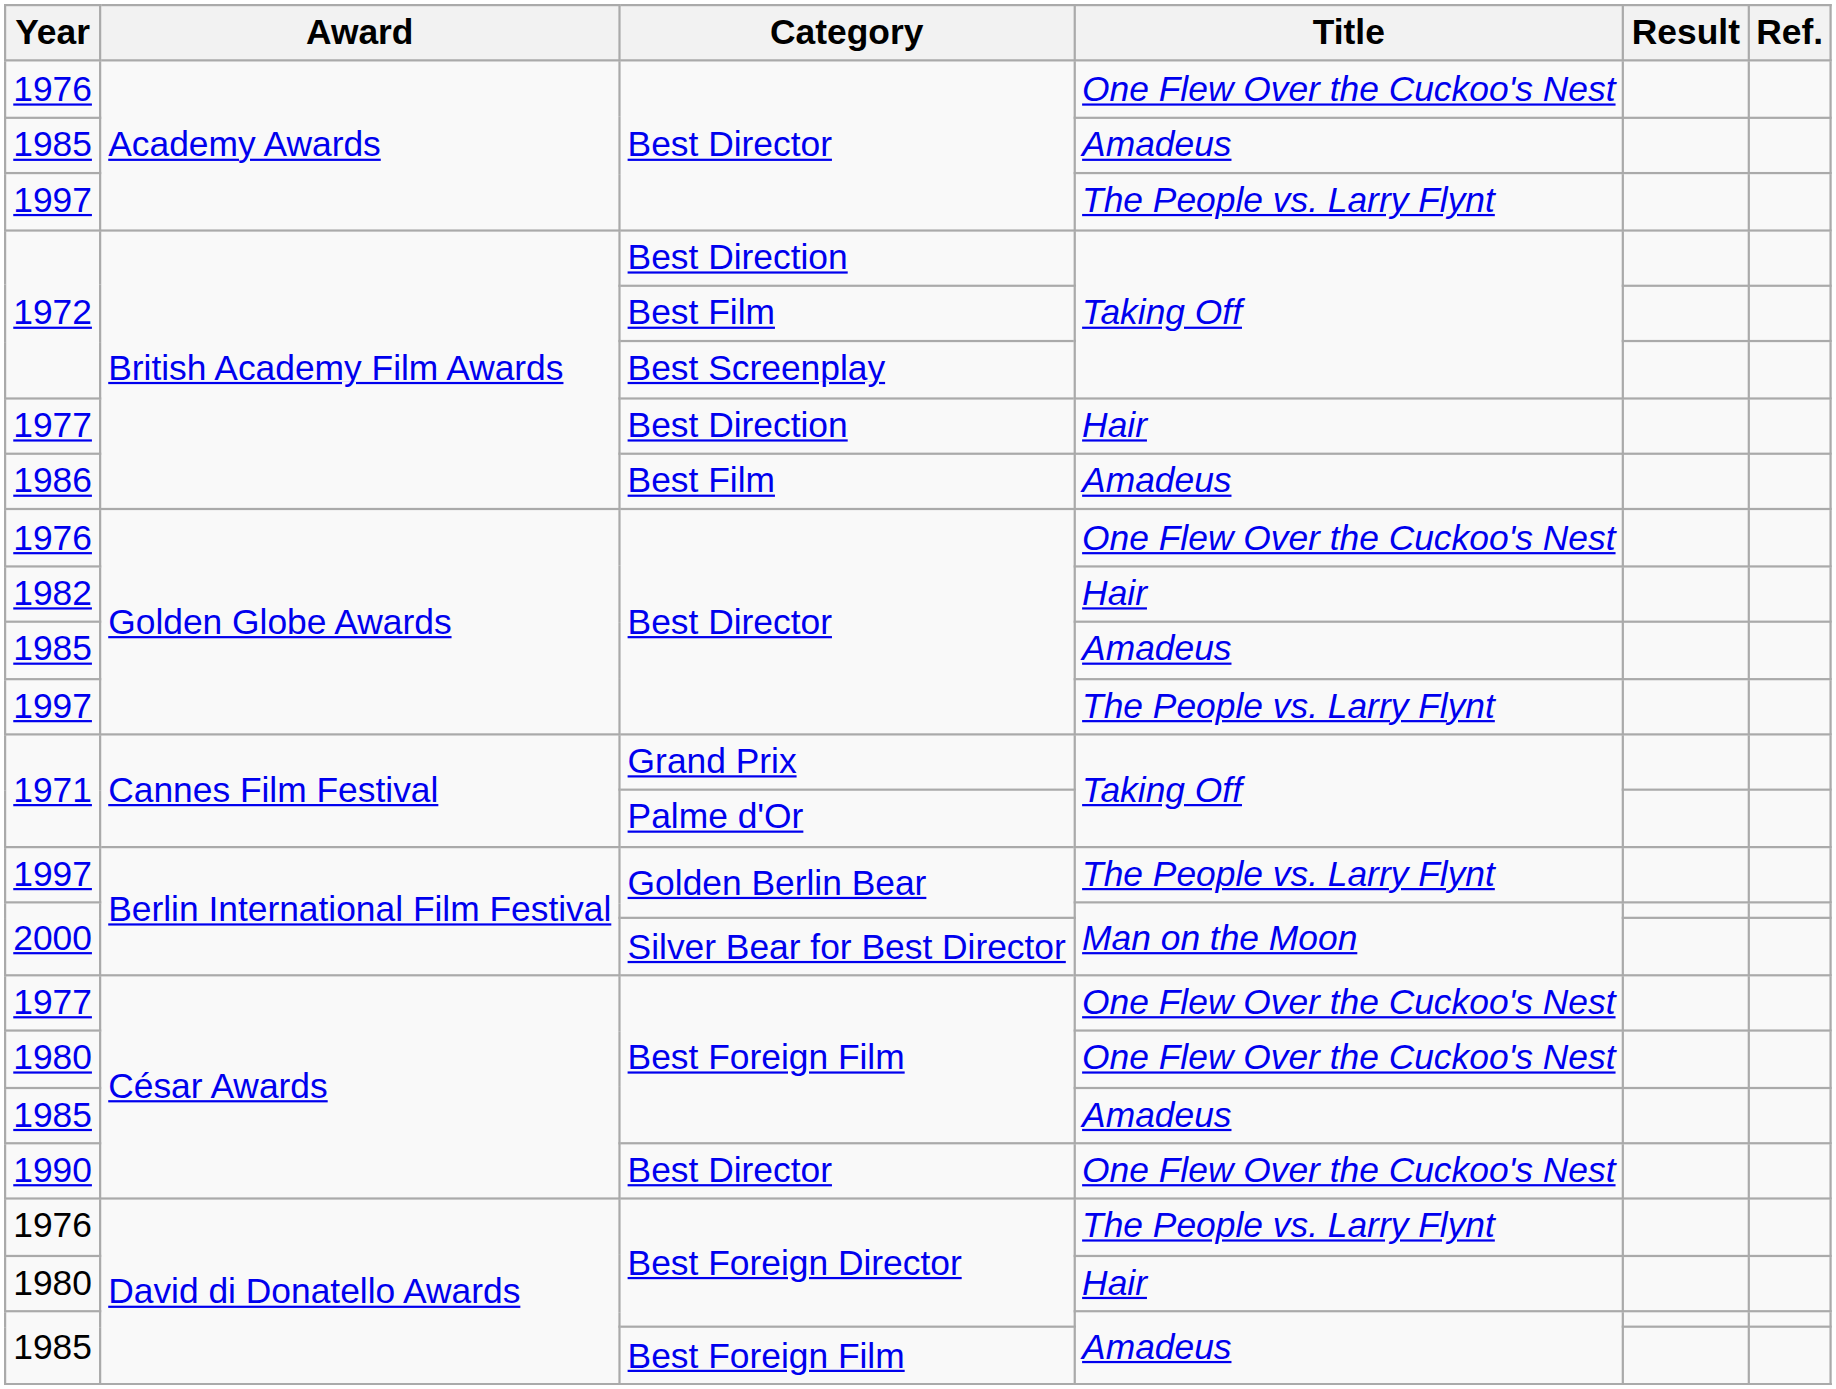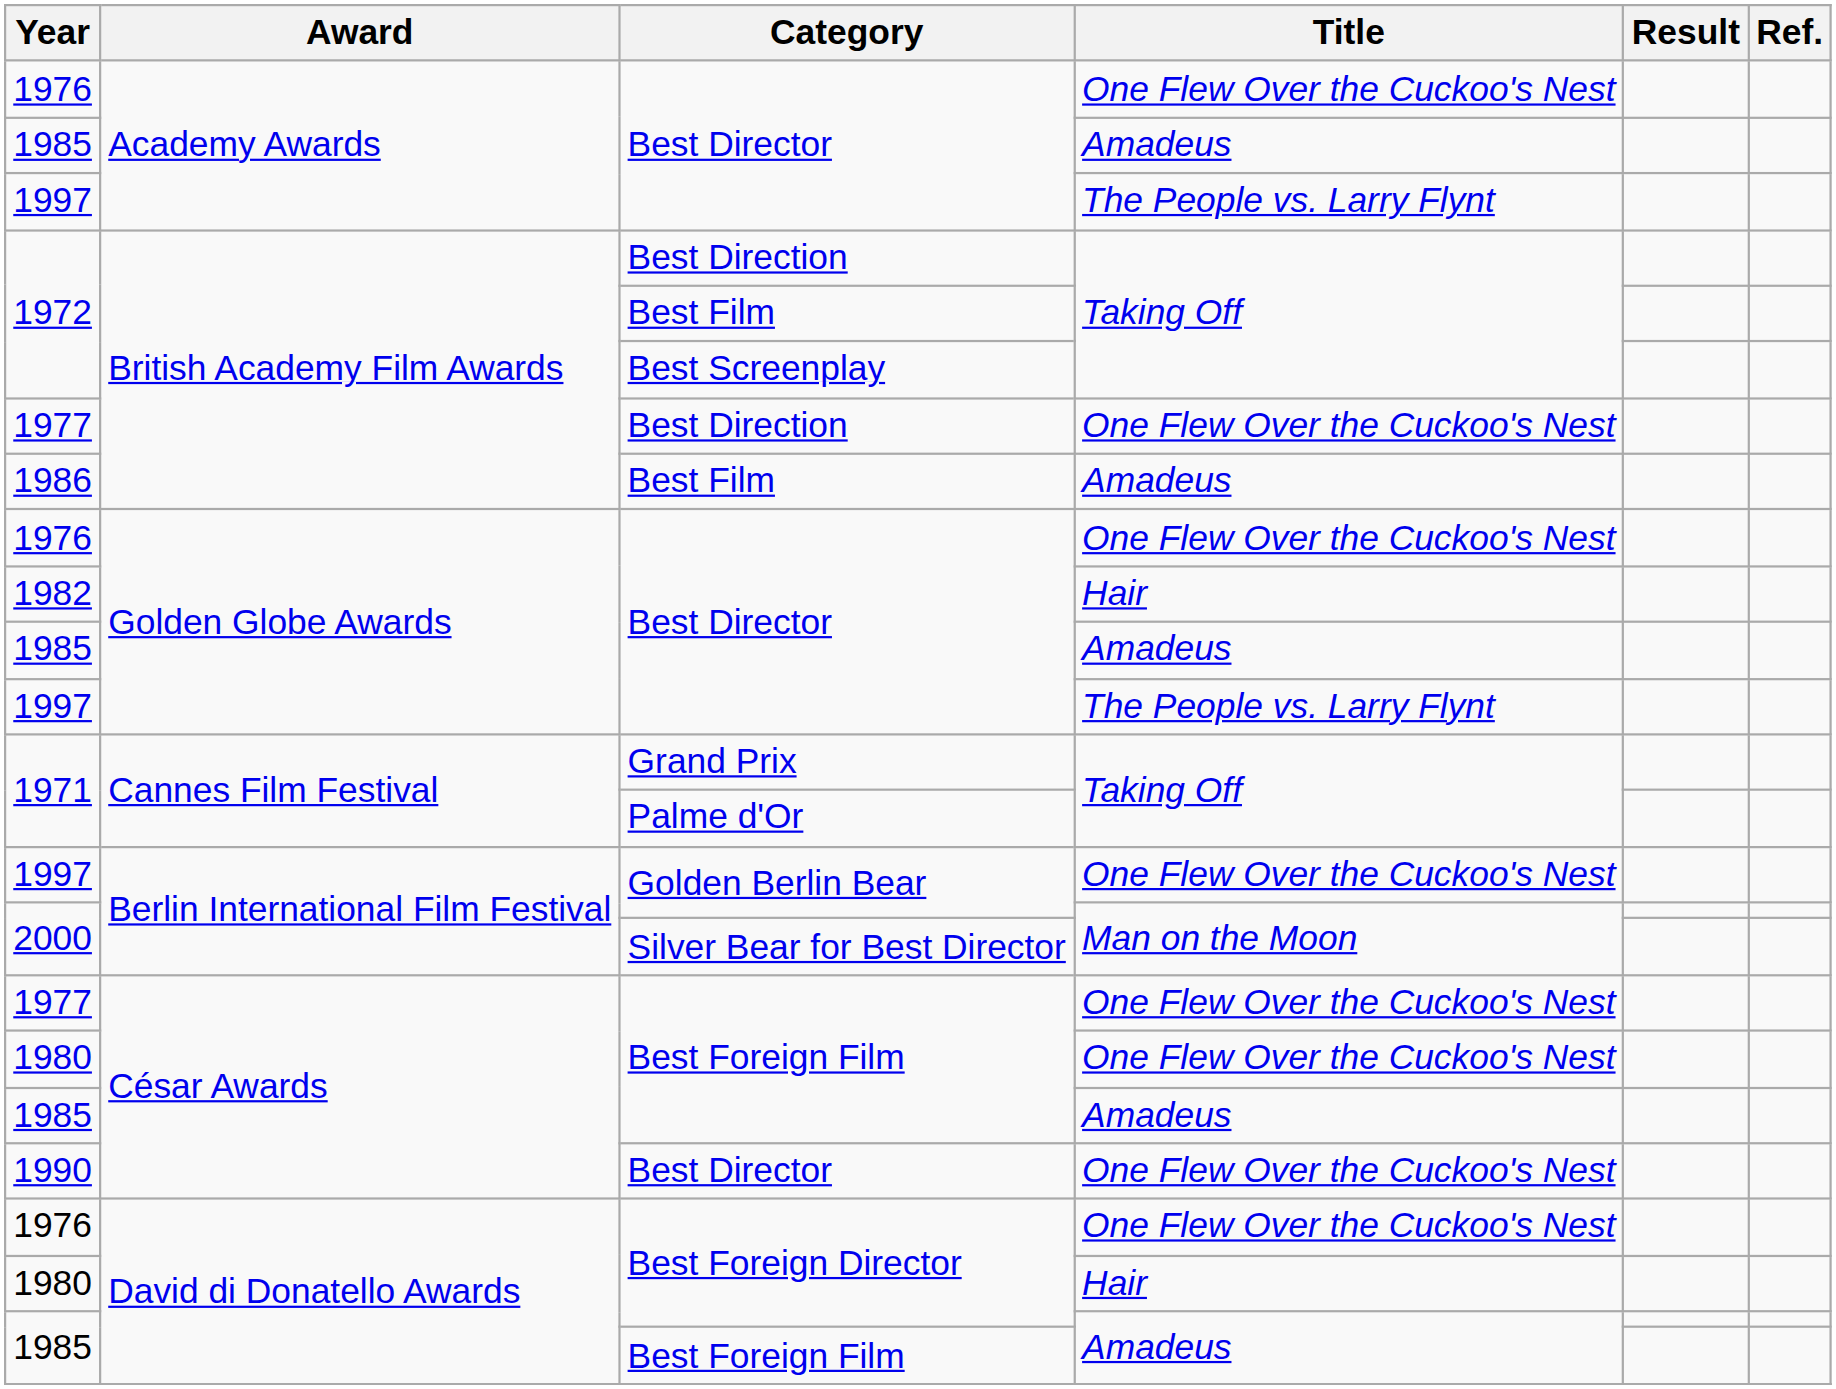 <table class="wikitable unsortable">
 <tr>
 <th>Year</th>
 <th>Award</th>
 <th>Category</th>
 <th>Title</th>
 <th>Result</th>
 <th>Ref.</th>
 </tr>
 <tr>
 <td><a href='#'>1976</a></td>
 <td rowspan=3><a href='#'>Academy Awards</a></td>
 <td rowspan="3"><a href='#'>Best Director</a></td>
 <td><em><a href='#'>One Flew Over the Cuckoo's Nest</a></em></td>
 <td></td>
 <td></td>
 </tr>
 <tr>
 <td><a href='#'>1985</a></td>
 <td><em><a href='#'>Amadeus</a></em></td>
 <td></td>
 <td></td>
 </tr>
 <tr>
 <td><a href='#'>1997</a></td>
 <td><em><a href='#'>The People vs. Larry Flynt</a></em></td>
 <td></td>
 <td></td>
 </tr>
 <tr>
 <td rowspan="3"><a href='#'>1972</a></td>
 <td rowspan=5><a href='#'>British Academy Film Awards</a></td>
 <td><a href='#'>Best Direction</a></td>
 <td rowspan="3"><em><a href='#'>Taking Off</a></em></td>
 <td></td>
 <td></td>
 </tr>
 <tr>
 <td><a href='#'>Best Film</a></td>
 <td></td>
 <td></td>
 </tr>
 <tr>
 <td><a href='#'>Best Screenplay</a></td>
 <td></td>
 <td></td>
 </tr>
 <tr>
 <td><a href='#'>1977</a></td>
 <td><a href='#'>Best Direction</a></td>
-<td><em><a href='#'>Hair</a></em></td>
+<td><em><a href='#'>One Flew Over the Cuckoo's Nest</a></em></td>
 <td></td>
 <td></td>
 </tr>
 <tr>
 <td><a href='#'>1986</a></td>
 <td><a href='#'>Best Film</a></td>
 <td><em><a href='#'>Amadeus</a></em></td>
 <td></td>
 <td></td>
 </tr>
 <tr>
 <td><a href='#'>1976</a></td>
 <td rowspan=4><a href='#'>Golden Globe Awards</a></td>
 <td rowspan="4"><a href='#'>Best Director</a></td>
 <td><em><a href='#'>One Flew Over the Cuckoo's Nest</a></em></td>
 <td></td>
 <td></td>
 </tr>
 <tr>
 <td><a href='#'>1982</a></td>
 <td><em><a href='#'>Hair</a></em></td>
 <td></td>
 <td></td>
 </tr>
 <tr>
 <td><a href='#'>1985</a></td>
 <td><em><a href='#'>Amadeus</a></em></td>
 <td></td>
 <td></td>
 </tr>
 <tr>
 <td><a href='#'>1997</a></td>
 <td><em><a href='#'>The People vs. Larry Flynt</a></em></td>
 <td></td>
 <td></td>
 </tr>
 <tr>
 <td rowspan="2"><a href='#'>1971</a></td>
 <td rowspan=2><a href='#'>Cannes Film Festival</a></td>
 <td><a href='#'>Grand Prix</a></td>
 <td rowspan="2"><em><a href='#'>Taking Off</a></em></td>
 <td></td>
 <td></td>
 </tr>
 <tr>
 <td><a href='#'>Palme d'Or</a></td>
 <td></td>
 <td></td>
 </tr>
 <tr>
 <td><a href='#'>1997</a></td>
 <td rowspan=3><a href='#'>Berlin International Film Festival</a></td>
 <td rowspan="2"><a href='#'>Golden Berlin Bear</a></td>
-<td><em><a href='#'>The People vs. Larry Flynt</a></em></td>
+<td><em><a href='#'>One Flew Over the Cuckoo's Nest</a></em></td>
 <td></td>
 <td></td>
 </tr>
 <tr>
 <td rowspan="2"><a href='#'>2000</a></td>
 <td rowspan="2"><em><a href='#'>Man on the Moon</a></em></td>
 <td></td>
 <td></td>
 </tr>
 <tr>
 <td><a href='#'>Silver Bear for Best Director</a></td>
 <td></td>
 <td></td>
 </tr>
 <tr>
 <td><a href='#'>1977</a></td>
 <td rowspan=4><a href='#'>César Awards</a></td>
 <td rowspan="3"><a href='#'>Best Foreign Film</a></td>
 <td><em><a href='#'>One Flew Over the Cuckoo's Nest</a></em></td>
 <td></td>
 <td></td>
 </tr>
 <tr>
 <td><a href='#'>1980</a></td>
 <td><em><a href='#'>One Flew Over the Cuckoo's Nest</a></em></td>
 <td></td>
 <td></td>
 </tr>
 <tr>
 <td><a href='#'>1985</a></td>
 <td><em><a href='#'>Amadeus</a></em></td>
 <td></td>
 <td></td>
 </tr>
 <tr>
 <td><a href='#'>1990</a></td>
 <td><a href='#'>Best Director</a></td>
 <td><em><a href='#'>One Flew Over the Cuckoo's Nest</a></em></td>
 <td></td>
 <td></td>
 </tr>
 <tr>
 <td>1976</td>
 <td rowspan=4><a href='#'>David di Donatello Awards</a></td>
 <td rowspan="3"><a href='#'>Best Foreign Director</a></td>
-<td><em><a href='#'>The People vs. Larry Flynt</a></em></td>
+<td><em><a href='#'>One Flew Over the Cuckoo's Nest</a></em></td>
 <td></td>
 <td></td>
 </tr>
 <tr>
 <td>1980</td>
 <td><em><a href='#'>Hair</a></em></td>
 <td></td>
 <td></td>
 </tr>
 <tr>
 <td rowspan="2">1985</td>
 <td rowspan="2"><em><a href='#'>Amadeus</a></em></td>
 <td></td>
 <td></td>
 </tr>
 <tr>
 <td><a href='#'>Best Foreign Film</a></td>
 <td></td>
 <td></td>
 </tr>
 <tr>
 </tr>
 </table>
